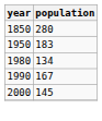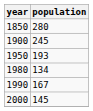 <table class="wikitable">
 <tr>
 <th>year</th>
 <th>population</th>
 </tr>
 <tr>
 <td>1850</td>
 <td>280</td>
 </tr>
 <tr>
+<td>1900</td>
+<td>245</td>
+</tr>
+<tr>
 <td>1950</td>
-<td>183</td>
+<td>193</td>
 </tr>
 <tr>
 <td>1980</td>
 <td>134</td>
 </tr>
 <tr>
 <td>1990</td>
 <td>167</td>
 </tr>
 <tr>
 <td>2000</td>
 <td>145</td>
 </tr>
 <tr>
 </tr>
 </table>
